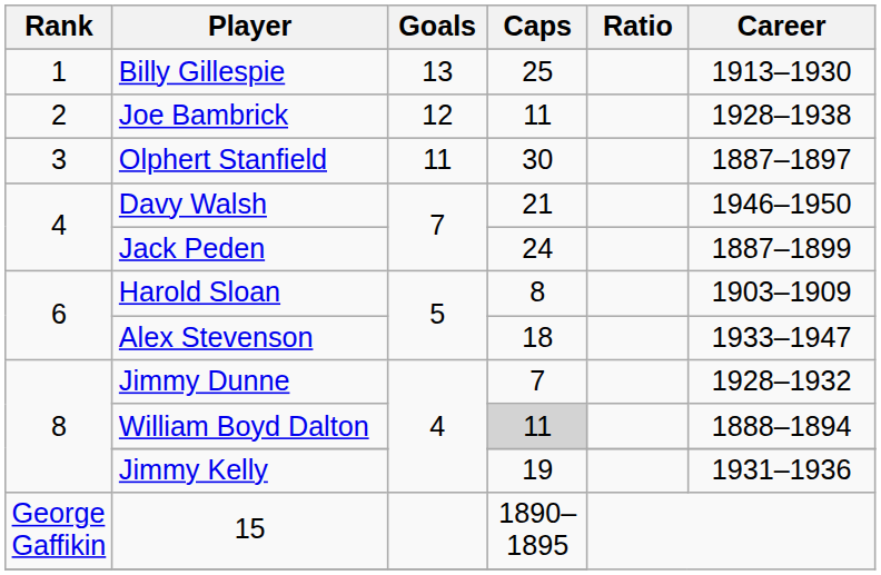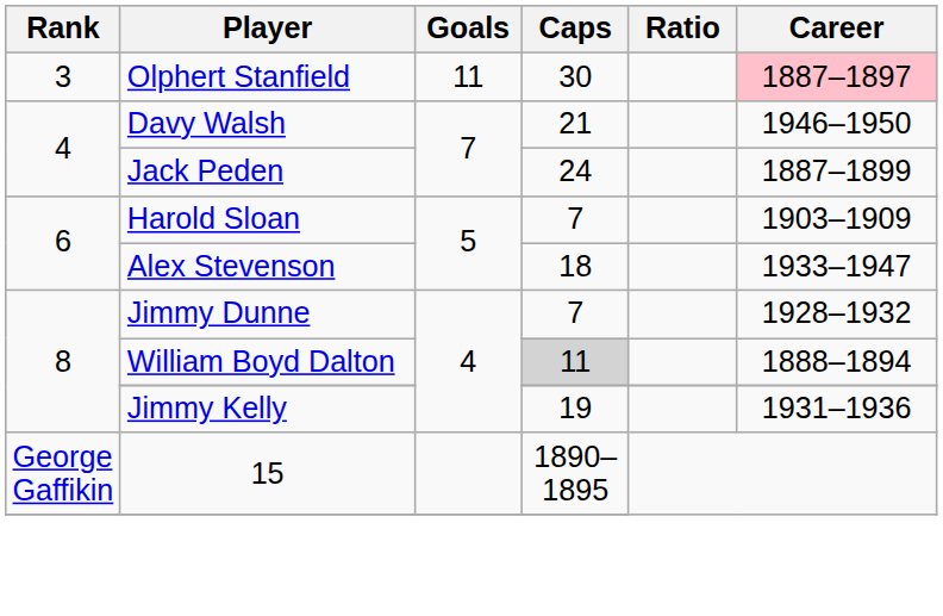 <table class="wikitable sortable" style="text-align:center">
 <tr>
 <th width=30px>Rank</th>
 <th width=150px>Player</th>
 <th width=50px>Goals</th>
 <th width=50px>Caps</th>
 <th width=50px>Ratio</th>
 <th width=100px>Career</th>
 </tr>
 <tr>
-<td>1</td>
-<td align=left><a href='#'>Billy Gillespie</a></td>
-<td>13</td>
-<td>25</td>
-<td></td>
-<td>1913–1930</td>
-</tr>
-<tr>
-<td>2</td>
-<td align=left><a href='#'>Joe Bambrick</a></td>
-<td>12</td>
-<td>11</td>
-<td></td>
-<td>1928–1938</td>
-</tr>
-<tr>
 <td>3</td>
 <td align=left><a href='#'>Olphert Stanfield</a></td>
 <td>11</td>
 <td>30</td>
 <td></td>
-<td>1887–1897</td>
+<td style="background: pink;">1887–1897</td>
 </tr>
 <tr>
 <td rowspan="2">4</td>
 <td align=left><a href='#'>Davy Walsh</a></td>
 <td rowspan="2">7</td>
 <td>21</td>
 <td></td>
 <td>1946–1950</td>
 </tr>
 <tr>
 <td align=left><a href='#'>Jack Peden</a></td>
 <td>24</td>
 <td></td>
 <td>1887–1899</td>
 </tr>
 <tr>
 <td rowspan="2">6</td>
 <td align=left><a href='#'>Harold Sloan</a></td>
 <td rowspan="2">5</td>
-<td>8</td>
+<td>7</td>
 <td></td>
 <td>1903–1909</td>
 </tr>
 <tr>
 <td align=left><a href='#'>Alex Stevenson</a></td>
 <td>18</td>
 <td></td>
 <td>1933–1947</td>
 </tr>
 <tr>
 <td rowspan="4">8</td>
 <td align=left><a href='#'>Jimmy Dunne</a></td>
 <td rowspan="4">4</td>
 <td>7</td>
 <td></td>
 <td>1928–1932</td>
 </tr>
 <tr>
 <td align=left><a href='#'>William Boyd Dalton</a></td>
 <td style="background: lightgrey;">11</td>
 <td></td>
 <td>1888–1894</td>
 </tr>
 <tr>
 </tr>
 <tr>
 <td align=left><a href='#'>Jimmy Kelly</a></td>
 <td>19</td>
 <td></td>
 <td>1931–1936</td>
 </tr>
 <tr>
 <td align=left><a href='#'>George Gaffikin</a></td>
 <td>15</td>
 <td></td>
 <td>1890–1895</td>
 </tr>
 <tr>
 </tr>
 </table>
